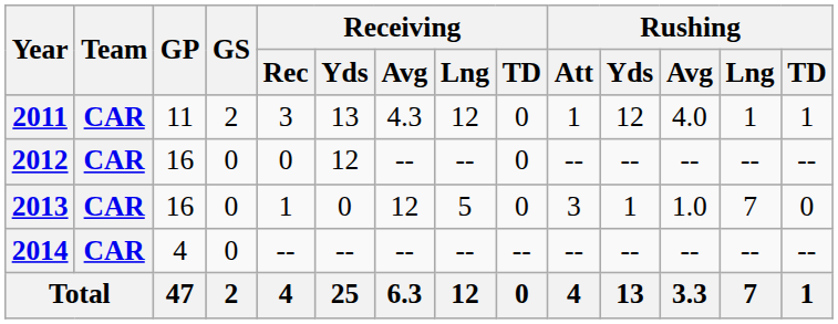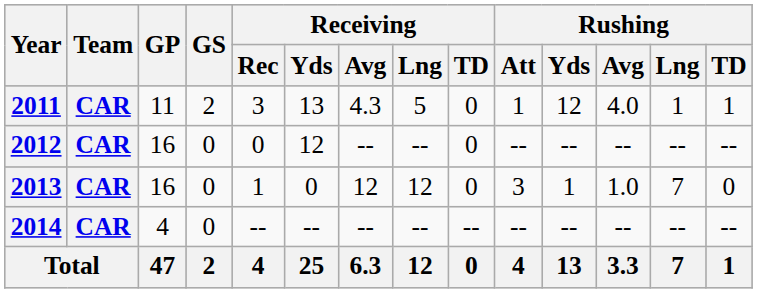 <table class="wikitable" style="text-align: center;">
 <tr>
 <th rowspan="2">Year</th>
 <th rowspan="2">Team</th>
 <th rowspan="2">GP</th>
 <th rowspan="2">GS</th>
 <th colspan="5">Receiving</th>
 <th colspan="5">Rushing</th>
 </tr>
 <tr>
 <th>Rec</th>
 <th>Yds</th>
 <th>Avg</th>
 <th>Lng</th>
 <th>TD</th>
 <th>Att</th>
 <th>Yds</th>
 <th>Avg</th>
 <th>Lng</th>
 <th>TD</th>
 </tr>
 <tr>
 <th><a href='#'>2011</a></th>
 <th><a href='#'>CAR</a></th>
 <td>11</td>
 <td>2</td>
 <td>3</td>
 <td>13</td>
 <td>4.3</td>
-<td>12</td>
+<td>5</td>
 <td>0</td>
 <td>1</td>
 <td>12</td>
 <td>4.0</td>
 <td>1</td>
 <td>1</td>
 </tr>
 <tr>
 <th><a href='#'>2012</a></th>
 <th><a href='#'>CAR</a></th>
 <td>16</td>
 <td>0</td>
 <td>0</td>
 <td>12</td>
 <td>--</td>
 <td>--</td>
 <td>0</td>
 <td>--</td>
 <td>--</td>
 <td>--</td>
 <td>--</td>
 <td>--</td>
 </tr>
 <tr>
 <th><a href='#'>2013</a></th>
 <th><a href='#'>CAR</a></th>
 <td>16</td>
 <td>0</td>
 <td>1</td>
 <td>0</td>
 <td>12</td>
-<td>5</td>
+<td>12</td>
 <td>0</td>
 <td>3</td>
 <td>1</td>
 <td>1.0</td>
 <td>7</td>
 <td>0</td>
 </tr>
 <tr>
 <th><a href='#'>2014</a></th>
 <th><a href='#'>CAR</a></th>
 <td>4</td>
 <td>0</td>
 <td>--</td>
 <td>--</td>
 <td>--</td>
 <td>--</td>
 <td>--</td>
 <td>--</td>
 <td>--</td>
 <td>--</td>
 <td>--</td>
 <td>--</td>
 </tr>
 <tr>
 <th colspan="2">Total</th>
 <th>47</th>
 <th>2</th>
 <th>4</th>
 <th>25</th>
 <th>6.3</th>
 <th>12</th>
 <th>0</th>
 <th>4</th>
 <th>13</th>
 <th>3.3</th>
 <th>7</th>
 <th>1</th>
 </tr>
 </table>
